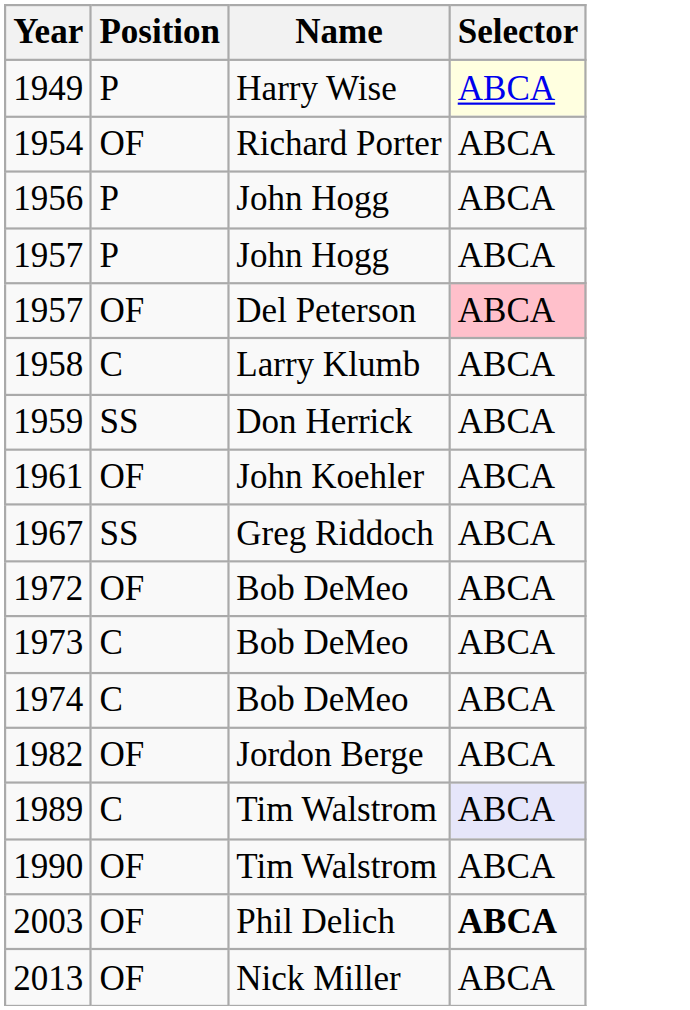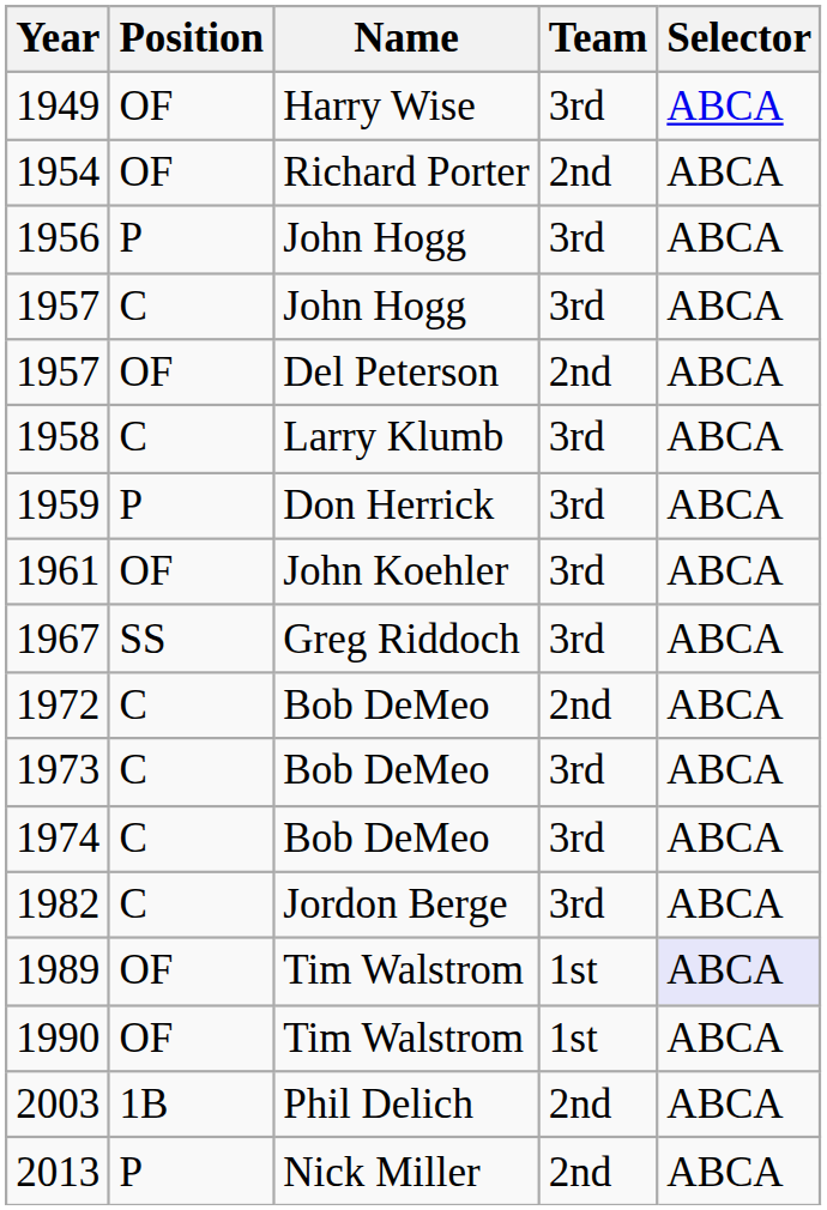 <table class="wikitable">
 <tr>
 <th>Year</th>
 <th>Position</th>
 <th>Name</th>
+<th>Team</th>
 <th>Selector</th>
 </tr>
 <tr>
 <td>1949</td>
-<td>P</td>
+<td>OF</td>
 <td>Harry Wise</td>
-<td style="background: lightyellow;"><a href='#'>ABCA</a></td>
+<td>3rd</td>
+<td><a href='#'>ABCA</a></td>
 </tr>
 <tr>
 <td>1954</td>
 <td>OF</td>
 <td>Richard Porter</td>
+<td>2nd</td>
 <td>ABCA</td>
 </tr>
 <tr>
 <td>1956</td>
 <td>P</td>
 <td>John Hogg</td>
+<td>3rd</td>
 <td>ABCA</td>
 </tr>
 <tr>
 <td>1957</td>
-<td>P</td>
+<td>C</td>
 <td>John Hogg</td>
+<td>3rd</td>
 <td>ABCA</td>
 </tr>
 <tr>
 <td>1957</td>
 <td>OF</td>
 <td>Del Peterson</td>
-<td style="background: pink;">ABCA</td>
+<td>2nd</td>
+<td>ABCA</td>
 </tr>
 <tr>
 <td>1958</td>
 <td>C</td>
 <td>Larry Klumb</td>
+<td>3rd</td>
 <td>ABCA</td>
 </tr>
 <tr>
 <td>1959</td>
-<td>SS</td>
+<td>P</td>
 <td>Don Herrick</td>
+<td>3rd</td>
 <td>ABCA</td>
 </tr>
 <tr>
 <td>1961</td>
 <td>OF</td>
 <td>John Koehler</td>
+<td>3rd</td>
 <td>ABCA</td>
 </tr>
 <tr>
 <td>1967</td>
 <td>SS</td>
 <td>Greg Riddoch</td>
+<td>3rd</td>
 <td>ABCA</td>
 </tr>
 <tr>
 <td>1972</td>
-<td>OF</td>
+<td>C</td>
 <td>Bob DeMeo</td>
+<td>2nd</td>
 <td>ABCA</td>
 </tr>
 <tr>
 <td>1973</td>
 <td>C</td>
 <td>Bob DeMeo</td>
+<td>3rd</td>
 <td>ABCA</td>
 </tr>
 <tr>
 <td>1974</td>
 <td>C</td>
 <td>Bob DeMeo</td>
+<td>3rd</td>
 <td>ABCA</td>
 </tr>
 <tr>
 <td>1982</td>
-<td>OF</td>
+<td>C</td>
 <td>Jordon Berge</td>
+<td>3rd</td>
 <td>ABCA</td>
 </tr>
 <tr>
 <td>1989</td>
-<td>C</td>
+<td>OF</td>
 <td>Tim Walstrom</td>
+<td>1st</td>
 <td style="background: lavender;">ABCA</td>
 </tr>
 <tr>
 <td>1990</td>
 <td>OF</td>
 <td>Tim Walstrom</td>
+<td>1st</td>
 <td>ABCA</td>
 </tr>
 <tr>
 <td>2003</td>
-<td>OF</td>
+<td>1B</td>
 <td>Phil Delich</td>
-<td><strong>ABCA</strong></td>
+<td>2nd</td>
+<td>ABCA</td>
 </tr>
 <tr>
 <td>2013</td>
-<td>OF</td>
+<td>P</td>
 <td>Nick Miller</td>
+<td>2nd</td>
 <td>ABCA</td>
 </tr>
 </table>
